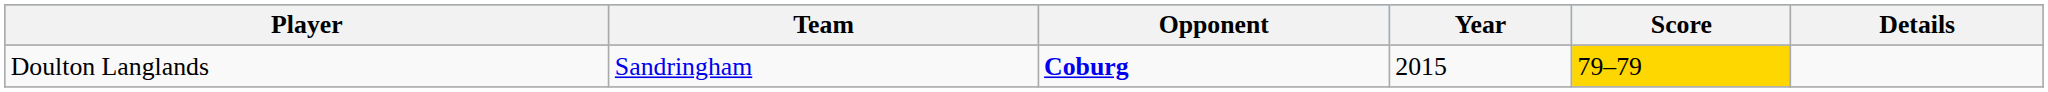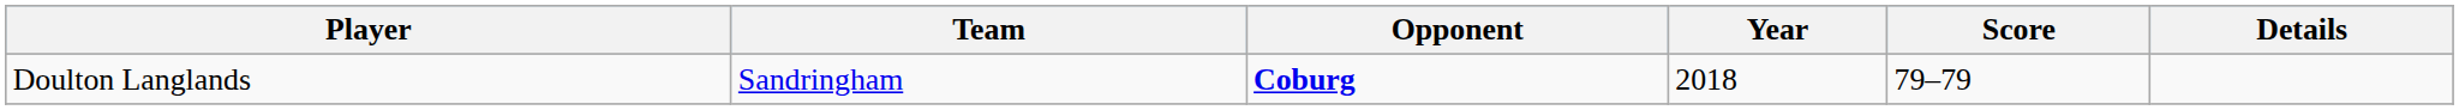 <table class="wikitable sortable" style="width:80%;">
 <tr style="background:#87cefa;">
 <th>Player</th>
 <th>Team</th>
 <th>Opponent</th>
 <th>Year</th>
 <th>Score</th>
 <th>Details</th>
 </tr>
 <tr>
 <td>Doulton Langlands</td>
 <td><a href='#'>Sandringham</a></td>
 <td><strong><a href='#'>Coburg</a></strong></td>
-<td>2015</td>
-<td style="background: gold;">79–79</td>
+<td>2018</td>
+<td>79–79</td>
 <td></td>
 </tr>
 </table>
